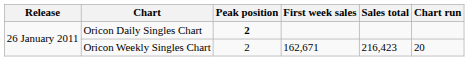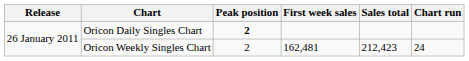 <table class="wikitable">
 <tr>
 <th>Release</th>
 <th>Chart</th>
 <th>Peak position</th>
 <th>First week sales</th>
 <th>Sales total</th>
 <th>Chart run</th>
 </tr>
 <tr>
 <td rowspan="2">26 January 2011</td>
 <td>Oricon Daily Singles Chart</td>
 <td align="center"><strong>2</strong></td>
 <td></td>
 <td></td>
 <td></td>
 </tr>
 <tr>
 <td>Oricon Weekly Singles Chart</td>
 <td align="center">2</td>
-<td>162,671</td>
-<td>216,423</td>
-<td>20</td>
+<td>162,481</td>
+<td>212,423</td>
+<td>24</td>
 </tr>
 </table>
